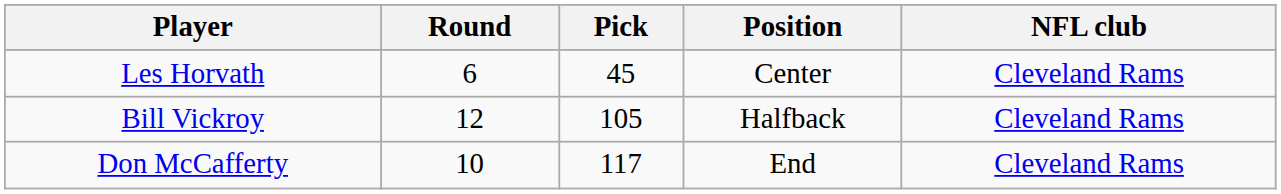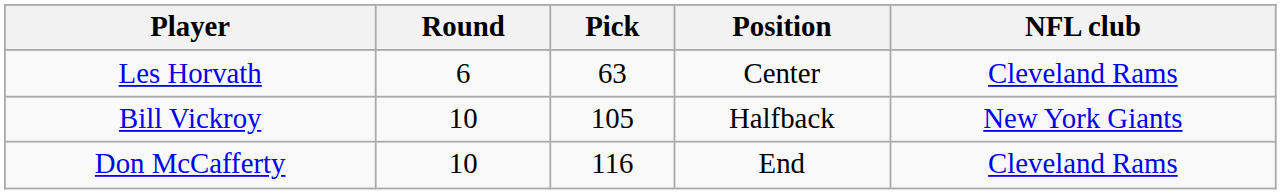 <table class="wikitable" width="80%">
 <tr>
 <th>Player</th>
 <th>Round</th>
 <th>Pick</th>
 <th>Position</th>
 <th>NFL club</th>
 </tr>
 <tr align="center" bgcolor="">
 <td><a href='#'>Les Horvath</a></td>
 <td>6</td>
-<td>45</td>
+<td>63</td>
 <td>Center</td>
 <td><a href='#'>Cleveland Rams</a></td>
 </tr>
 <tr align="center" bgcolor="">
 <td><a href='#'>Bill Vickroy</a></td>
-<td>12</td>
+<td>10</td>
 <td>105</td>
 <td>Halfback</td>
-<td><a href='#'>Cleveland Rams</a></td>
+<td><a href='#'>New York Giants</a></td>
 </tr>
 <tr align="center" bgcolor="">
 <td><a href='#'>Don McCafferty</a></td>
 <td>10</td>
-<td>117</td>
+<td>116</td>
 <td>End</td>
 <td><a href='#'>Cleveland Rams</a></td>
 </tr>
 </table>
